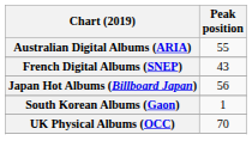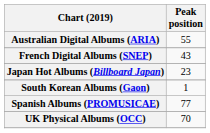 <table class="wikitable sortable plainrowheaders" style="text-align:center">
 <tr>
 <th scope="col">Chart (2019)</th>
 <th scope="col">Peak<br>position</th>
 </tr>
 <tr>
 <th scope="row">Australian Digital Albums (<a href='#'>ARIA</a>)</th>
 <td>55</td>
 </tr>
 <tr>
 </tr>
 <tr>
 <th scope="row">French Digital Albums (<a href='#'>SNEP</a>)</th>
 <td>43</td>
 </tr>
 <tr>
 </tr>
 <tr>
 <th scope="row">Japan Hot Albums (<em><a href='#'>Billboard Japan</a></em>)</th>
-<td>56</td>
+<td>23</td>
 </tr>
 <tr>
 </tr>
 <tr>
 <th scope="row">South Korean Albums (<a href='#'>Gaon</a>)</th>
 <td>1</td>
+</tr>
+<tr>
+<th scope="row">Spanish Albums (<a href='#'>PROMUSICAE</a>)</th>
+<td>77</td>
 </tr>
 <tr>
 </tr>
 <tr>
 <th scope="row">UK Physical Albums (<a href='#'>OCC</a>)</th>
 <td>70</td>
 </tr>
 <tr>
 </tr>
 <tr>
 </tr>
 <tr>
 </tr>
 </table>
